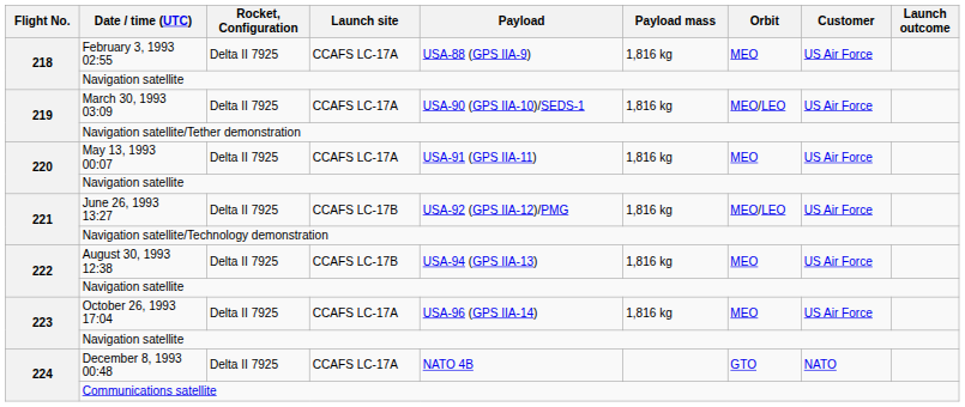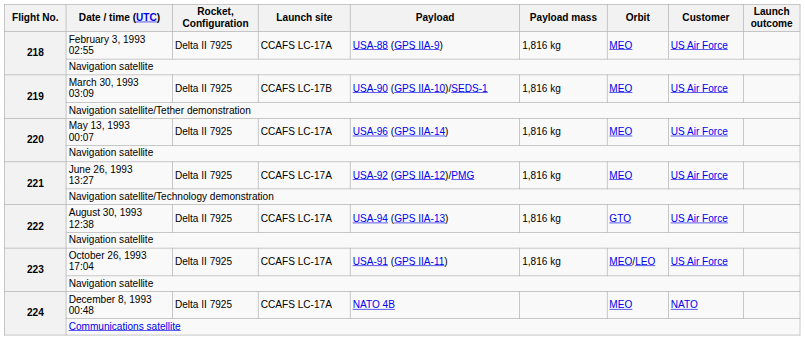 <table class="wikitable plainrowheaders" style="width: 100%;">
 <tr>
 <th scope="col">Flight No.</th>
 <th scope="col">Date / time (<a href='#'>UTC</a>)</th>
 <th scope="col">Rocket, <br> Configuration</th>
 <th scope="col">Launch site</th>
 <th scope="col">Payload</th>
 <th scope="col">Payload mass</th>
 <th scope="col">Orbit</th>
 <th scope="col">Customer</th>
 <th scope="col">Launch <br> outcome</th>
 </tr>
 <tr>
 <th scope="row" rowspan="2" style="text-align:center">218</th>
 <td>February 3, 1993<br>02:55</td>
 <td>Delta II 7925</td>
 <td>CCAFS LC-17A</td>
 <td><a href='#'>USA-88</a> (<a href='#'>GPS IIA-9</a>)</td>
 <td>1,816 kg</td>
 <td><a href='#'>MEO</a></td>
 <td><a href='#'>US Air Force</a></td>
 <td></td>
 </tr>
 <tr>
 <td colspan="8">Navigation satellite</td>
 </tr>
 <tr>
 <th scope="row" rowspan="2" style="text-align:center">219</th>
 <td>March 30, 1993<br>03:09</td>
 <td>Delta II 7925</td>
-<td>CCAFS LC-17A</td>
+<td>CCAFS LC-17B</td>
 <td><a href='#'>USA-90</a> (<a href='#'>GPS IIA-10</a>)/<a href='#'>SEDS-1</a> </td>
 <td>1,816 kg</td>
-<td><a href='#'>MEO</a>/<a href='#'>LEO</a></td>
+<td><a href='#'>MEO</a></td>
 <td><a href='#'>US Air Force</a></td>
 <td></td>
 </tr>
 <tr>
 <td colspan="8">Navigation satellite/Tether demonstration</td>
 </tr>
 <tr>
 <th scope="row" rowspan="2" style="text-align:center">220</th>
 <td>May 13, 1993<br>00:07</td>
 <td>Delta II 7925</td>
 <td>CCAFS LC-17A</td>
-<td><a href='#'>USA-91</a> (<a href='#'>GPS IIA-11</a>)</td>
+<td><a href='#'>USA-96</a> (<a href='#'>GPS IIA-14</a>)</td>
 <td>1,816 kg</td>
 <td><a href='#'>MEO</a></td>
 <td><a href='#'>US Air Force</a></td>
 <td></td>
 </tr>
 <tr>
 <td colspan="8">Navigation satellite</td>
 </tr>
 <tr>
 <th scope="row" rowspan="2" style="text-align:center">221</th>
 <td>June 26, 1993<br>13:27</td>
 <td>Delta II 7925</td>
-<td>CCAFS LC-17B</td>
+<td>CCAFS LC-17A</td>
 <td><a href='#'>USA-92</a> (<a href='#'>GPS IIA-12</a>)/<a href='#'>PMG</a></td>
 <td>1,816 kg</td>
-<td><a href='#'>MEO</a>/<a href='#'>LEO</a></td>
+<td><a href='#'>MEO</a></td>
 <td><a href='#'>US Air Force</a></td>
 <td></td>
 </tr>
 <tr>
 <td colspan="8">Navigation satellite/Technology demonstration</td>
 </tr>
 <tr>
 <th scope="row" rowspan="2" style="text-align:center">222</th>
 <td>August 30, 1993<br>12:38</td>
 <td>Delta II 7925</td>
-<td>CCAFS LC-17B</td>
+<td>CCAFS LC-17A</td>
 <td><a href='#'>USA-94</a> (<a href='#'>GPS IIA-13</a>)</td>
 <td>1,816 kg</td>
-<td><a href='#'>MEO</a></td>
+<td><a href='#'>GTO</a></td>
 <td><a href='#'>US Air Force</a></td>
 <td></td>
 </tr>
 <tr>
 <td colspan="8">Navigation satellite</td>
 </tr>
 <tr>
 <th scope="row" rowspan="2" style="text-align:center">223</th>
 <td>October 26, 1993<br>17:04</td>
 <td>Delta II 7925</td>
 <td>CCAFS LC-17A</td>
-<td><a href='#'>USA-96</a> (<a href='#'>GPS IIA-14</a>)</td>
+<td><a href='#'>USA-91</a> (<a href='#'>GPS IIA-11</a>)</td>
 <td>1,816 kg</td>
-<td><a href='#'>MEO</a></td>
+<td><a href='#'>MEO</a>/<a href='#'>LEO</a></td>
 <td><a href='#'>US Air Force</a></td>
 <td></td>
 </tr>
 <tr>
 <td colspan="8">Navigation satellite</td>
 </tr>
 <tr>
 <th scope="row" rowspan="2" style="text-align:center">224</th>
 <td>December 8, 1993<br>00:48</td>
 <td>Delta II 7925</td>
 <td>CCAFS LC-17A</td>
 <td><a href='#'>NATO 4B</a></td>
 <td></td>
-<td><a href='#'>GTO</a></td>
+<td><a href='#'>MEO</a></td>
 <td><a href='#'>NATO</a></td>
 <td></td>
 </tr>
 <tr>
 <td colspan="8"><a href='#'>Communications satellite</a></td>
 </tr>
 </table>
